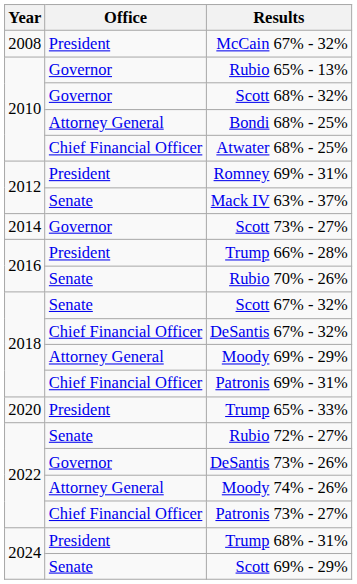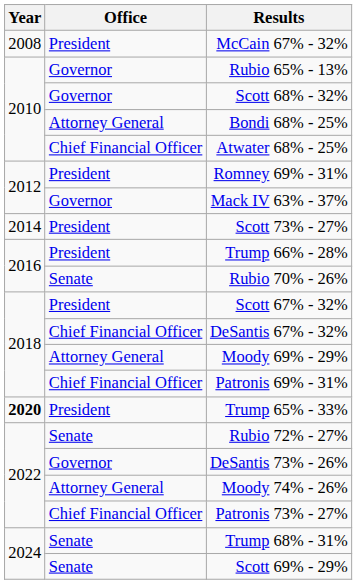 <table class=wikitable>
 <tr>
 <th>Year</th>
 <th>Office</th>
 <th>Results</th>
 </tr>
 <tr>
 <td>2008</td>
 <td><a href='#'>President</a></td>
 <td align="right" ><a href='#'>McCain</a> 67% - 32%</td>
 </tr>
 <tr>
 <td rowspan=4>2010</td>
 <td><a href='#'>Governor</a></td>
 <td align="right" ><a href='#'>Rubio</a> 65% - 13%</td>
 </tr>
 <tr>
 <td><a href='#'>Governor</a></td>
 <td align="right" ><a href='#'>Scott</a> 68% - 32%</td>
 </tr>
 <tr>
 <td><a href='#'>Attorney General</a></td>
 <td align="right" ><a href='#'>Bondi</a> 68% - 25%</td>
 </tr>
 <tr>
 <td><a href='#'>Chief Financial Officer</a></td>
 <td align="right" ><a href='#'>Atwater</a> 68% - 25%</td>
 </tr>
 <tr>
 <td rowspan=2>2012</td>
 <td><a href='#'>President</a></td>
 <td align="right" ><a href='#'>Romney</a> 69% - 31%</td>
 </tr>
 <tr>
-<td><a href='#'>Senate</a></td>
+<td><a href='#'>Governor</a></td>
 <td align="right" ><a href='#'>Mack IV</a> 63% - 37%</td>
 </tr>
 <tr>
 <td>2014</td>
-<td><a href='#'>Governor</a></td>
+<td><a href='#'>President</a></td>
 <td align="right" ><a href='#'>Scott</a> 73% - 27%</td>
 </tr>
 <tr>
 <td rowspan=2>2016</td>
 <td><a href='#'>President</a></td>
 <td align="right" ><a href='#'>Trump</a> 66% - 28%</td>
 </tr>
 <tr>
 <td><a href='#'>Senate</a></td>
 <td align="right" ><a href='#'>Rubio</a> 70% - 26%</td>
 </tr>
 <tr>
 <td rowspan=4>2018</td>
-<td><a href='#'>Senate</a></td>
+<td><a href='#'>President</a></td>
 <td align="right" ><a href='#'>Scott</a> 67% - 32%</td>
 </tr>
 <tr>
 <td><a href='#'>Chief Financial Officer</a></td>
 <td align="right" ><a href='#'>DeSantis</a> 67% - 32%</td>
 </tr>
 <tr>
 <td><a href='#'>Attorney General</a></td>
 <td align="right" ><a href='#'>Moody</a> 69% - 29%</td>
 </tr>
 <tr>
 <td><a href='#'>Chief Financial Officer</a></td>
 <td align="right" ><a href='#'>Patronis</a> 69% - 31%</td>
 </tr>
 <tr>
-<td>2020</td>
+<td><strong>2020</strong></td>
 <td><a href='#'>President</a></td>
 <td align="right" ><a href='#'>Trump</a> 65% - 33%</td>
 </tr>
 <tr>
 <td rowspan=4>2022</td>
 <td><a href='#'>Senate</a></td>
 <td align="right" ><a href='#'>Rubio</a> 72% - 27%</td>
 </tr>
 <tr>
 <td><a href='#'>Governor</a></td>
 <td align="right" ><a href='#'>DeSantis</a> 73% - 26%</td>
 </tr>
 <tr>
 <td><a href='#'>Attorney General</a></td>
 <td align="right" ><a href='#'>Moody</a> 74% - 26%</td>
 </tr>
 <tr>
 <td><a href='#'>Chief Financial Officer</a></td>
 <td align="right" ><a href='#'>Patronis</a> 73% - 27%</td>
 </tr>
 <tr>
 <td rowspan=2>2024</td>
-<td><a href='#'>President</a></td>
+<td><a href='#'>Senate</a></td>
 <td align="right" ><a href='#'>Trump</a> 68% - 31%</td>
 </tr>
 <tr>
 <td><a href='#'>Senate</a></td>
 <td align="right" ><a href='#'>Scott</a> 69% - 29%</td>
 </tr>
 </table>
